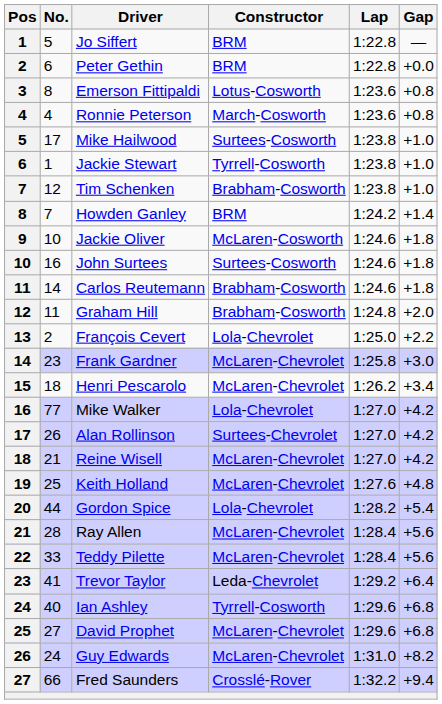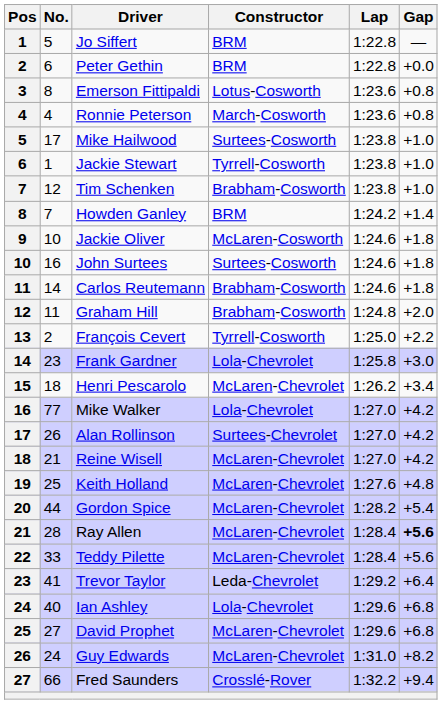 <table class="wikitable" style="font-size: 95%">
 <tr>
 <th>Pos</th>
 <th>No.</th>
 <th>Driver</th>
 <th>Constructor</th>
 <th>Lap</th>
 <th>Gap</th>
 </tr>
 <tr>
 <th>1</th>
 <td>5</td>
 <td> <a href='#'>Jo Siffert</a></td>
 <td><a href='#'>BRM</a></td>
 <td>1:22.8</td>
 <td align="center">—</td>
 </tr>
 <tr>
 <th>2</th>
 <td>6</td>
 <td> <a href='#'>Peter Gethin</a></td>
 <td><a href='#'>BRM</a></td>
 <td>1:22.8</td>
 <td>+0.0</td>
 </tr>
 <tr>
 <th>3</th>
 <td>8</td>
 <td> <a href='#'>Emerson Fittipaldi</a></td>
 <td><a href='#'>Lotus</a>-<a href='#'>Cosworth</a></td>
 <td>1:23.6</td>
 <td>+0.8</td>
 </tr>
 <tr>
 <th>4</th>
 <td>4</td>
 <td> <a href='#'>Ronnie Peterson</a></td>
 <td><a href='#'>March</a>-<a href='#'>Cosworth</a></td>
 <td>1:23.6</td>
 <td>+0.8</td>
 </tr>
 <tr>
 <th>5</th>
 <td>17</td>
 <td> <a href='#'>Mike Hailwood</a></td>
 <td><a href='#'>Surtees</a>-<a href='#'>Cosworth</a></td>
 <td>1:23.8</td>
 <td>+1.0</td>
 </tr>
 <tr>
 <th>6</th>
 <td>1</td>
 <td> <a href='#'>Jackie Stewart</a></td>
 <td><a href='#'>Tyrrell</a>-<a href='#'>Cosworth</a></td>
 <td>1:23.8</td>
 <td>+1.0</td>
 </tr>
 <tr>
 <th>7</th>
 <td>12</td>
 <td> <a href='#'>Tim Schenken</a></td>
 <td><a href='#'>Brabham</a>-<a href='#'>Cosworth</a></td>
 <td>1:23.8</td>
 <td>+1.0</td>
 </tr>
 <tr>
 <th>8</th>
 <td>7</td>
 <td> <a href='#'>Howden Ganley</a></td>
 <td><a href='#'>BRM</a></td>
 <td>1:24.2</td>
 <td>+1.4</td>
 </tr>
 <tr>
 <th>9</th>
 <td>10</td>
 <td> <a href='#'>Jackie Oliver</a></td>
 <td><a href='#'>McLaren</a>-<a href='#'>Cosworth</a></td>
 <td>1:24.6</td>
 <td>+1.8</td>
 </tr>
 <tr>
 <th>10</th>
 <td>16</td>
 <td> <a href='#'>John Surtees</a></td>
 <td><a href='#'>Surtees</a>-<a href='#'>Cosworth</a></td>
 <td>1:24.6</td>
 <td>+1.8</td>
 </tr>
 <tr>
 <th>11</th>
 <td>14</td>
 <td> <a href='#'>Carlos Reutemann</a></td>
 <td><a href='#'>Brabham</a>-<a href='#'>Cosworth</a></td>
 <td>1:24.6</td>
 <td>+1.8</td>
 </tr>
 <tr>
 <th>12</th>
 <td>11</td>
 <td> <a href='#'>Graham Hill</a></td>
 <td><a href='#'>Brabham</a>-<a href='#'>Cosworth</a></td>
 <td>1:24.8</td>
 <td>+2.0</td>
 </tr>
 <tr>
 <th>13</th>
 <td>2</td>
 <td> <a href='#'>François Cevert</a></td>
-<td><a href='#'>Lola</a>-<a href='#'>Chevrolet</a></td>
+<td><a href='#'>Tyrrell</a>-<a href='#'>Cosworth</a></td>
 <td>1:25.0</td>
 <td>+2.2</td>
 </tr>
 <tr style="background-color: #CFCFFF">
 <th>14</th>
 <td>23</td>
 <td> <a href='#'>Frank Gardner</a></td>
-<td><a href='#'>McLaren</a>-<a href='#'>Chevrolet</a></td>
+<td><a href='#'>Lola</a>-<a href='#'>Chevrolet</a></td>
 <td>1:25.8</td>
 <td>+3.0</td>
 </tr>
 <tr>
 <th>15</th>
 <td>18</td>
 <td> <a href='#'>Henri Pescarolo</a></td>
 <td><a href='#'>McLaren</a>-<a href='#'>Chevrolet</a></td>
 <td>1:26.2</td>
 <td>+3.4</td>
 </tr>
 <tr style="background-color: #CFCFFF">
 <th>16</th>
 <td>77</td>
 <td> Mike Walker</td>
 <td><a href='#'>Lola</a>-<a href='#'>Chevrolet</a></td>
 <td>1:27.0</td>
 <td>+4.2</td>
 </tr>
 <tr style="background-color: #CFCFFF">
 <th>17</th>
 <td>26</td>
 <td> <a href='#'>Alan Rollinson</a></td>
 <td><a href='#'>Surtees</a>-<a href='#'>Chevrolet</a></td>
 <td>1:27.0</td>
 <td>+4.2</td>
 </tr>
 <tr style="background-color: #CFCFFF">
 <th>18</th>
 <td>21</td>
 <td> <a href='#'>Reine Wisell</a></td>
 <td><a href='#'>McLaren</a>-<a href='#'>Chevrolet</a></td>
 <td>1:27.0</td>
 <td>+4.2</td>
 </tr>
 <tr style="background-color: #CFCFFF">
 <th>19</th>
 <td>25</td>
 <td> <a href='#'>Keith Holland</a></td>
 <td><a href='#'>McLaren</a>-<a href='#'>Chevrolet</a></td>
 <td>1:27.6</td>
 <td>+4.8</td>
 </tr>
 <tr style="background-color: #CFCFFF">
 <th>20</th>
 <td>44</td>
 <td> <a href='#'>Gordon Spice</a></td>
-<td><a href='#'>Lola</a>-<a href='#'>Chevrolet</a></td>
+<td><a href='#'>McLaren</a>-<a href='#'>Chevrolet</a></td>
 <td>1:28.2</td>
 <td>+5.4</td>
 </tr>
 <tr style="background-color: #CFCFFF">
 <th>21</th>
 <td>28</td>
 <td> Ray Allen</td>
 <td><a href='#'>McLaren</a>-<a href='#'>Chevrolet</a></td>
 <td>1:28.4</td>
-<td>+5.6</td>
+<td><strong>+5.6</strong></td>
 </tr>
 <tr style="background-color: #CFCFFF">
 <th>22</th>
 <td>33</td>
 <td> <a href='#'>Teddy Pilette</a></td>
 <td><a href='#'>McLaren</a>-<a href='#'>Chevrolet</a></td>
 <td>1:28.4</td>
 <td>+5.6</td>
 </tr>
 <tr style="background-color: #CFCFFF">
 <th>23</th>
 <td>41</td>
 <td> <a href='#'>Trevor Taylor</a></td>
 <td>Leda-<a href='#'>Chevrolet</a></td>
 <td>1:29.2</td>
 <td>+6.4</td>
 </tr>
 <tr style="background-color: #CFCFFF">
 <th>24</th>
 <td>40</td>
 <td> <a href='#'>Ian Ashley</a></td>
-<td><a href='#'>Tyrrell</a>-<a href='#'>Cosworth</a></td>
+<td><a href='#'>Lola</a>-<a href='#'>Chevrolet</a></td>
 <td>1:29.6</td>
 <td>+6.8</td>
 </tr>
 <tr style="background-color: #CFCFFF">
 <th>25</th>
 <td>27</td>
 <td> <a href='#'>David Prophet</a></td>
 <td><a href='#'>McLaren</a>-<a href='#'>Chevrolet</a></td>
 <td>1:29.6</td>
 <td>+6.8</td>
 </tr>
 <tr style="background-color: #CFCFFF">
 <th>26</th>
 <td>24</td>
 <td> <a href='#'>Guy Edwards</a></td>
 <td><a href='#'>McLaren</a>-<a href='#'>Chevrolet</a></td>
 <td>1:31.0</td>
 <td>+8.2</td>
 </tr>
 <tr style="background-color: #CFCFFF">
 <th>27</th>
 <td>66</td>
 <td> Fred Saunders</td>
 <td><a href='#'>Crosslé</a>-<a href='#'>Rover</a></td>
 <td>1:32.2</td>
 <td>+9.4</td>
 </tr>
 <tr>
 <th colspan="6"></th>
 </tr>
 </table>
